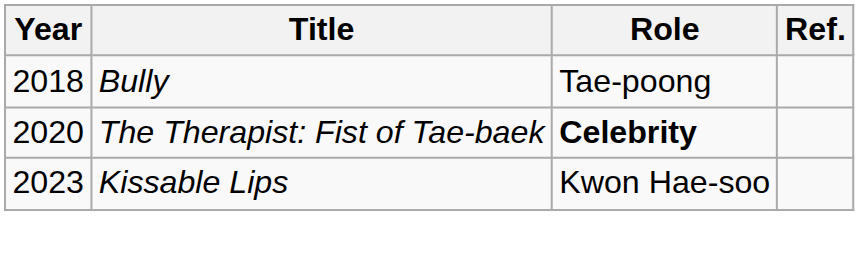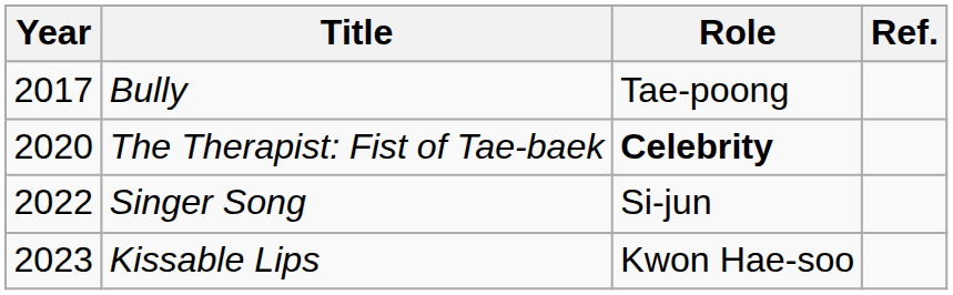 <table class="wikitable">
 <tr>
 <th>Year</th>
 <th>Title</th>
 <th>Role</th>
 <th>Ref.</th>
 </tr>
 <tr>
-<td>2018</td>
+<td>2017</td>
 <td><em>Bully</em></td>
 <td>Tae-poong</td>
 <td></td>
 </tr>
 <tr>
 <td>2020</td>
 <td><em>The Therapist: Fist of Tae-baek</em></td>
 <td><strong>Celebrity</strong></td>
 <td></td>
 </tr>
 <tr>
+<td>2022</td>
+<td><em>Singer Song</em></td>
+<td>Si-jun</td>
+<td></td>
+</tr>
+<tr>
 <td>2023</td>
 <td><em>Kissable Lips</em></td>
 <td>Kwon Hae-soo</td>
 <td></td>
 </tr>
 </table>
